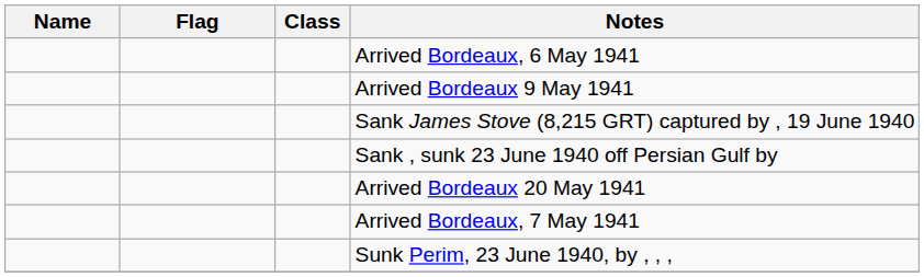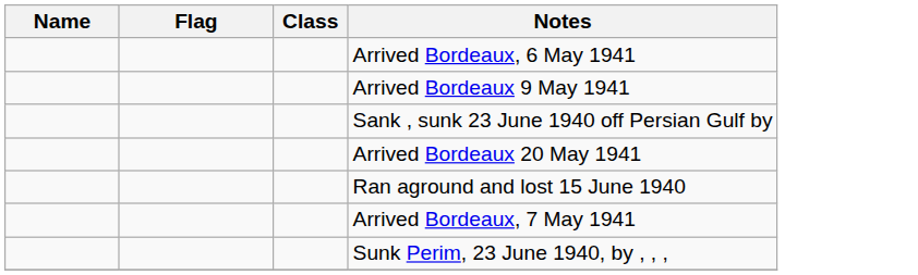 <table class="wikitable sortable">
 <tr>
 <th scope="col" width="80px">Name</th>
 <th scope="col" width="110px">Flag</th>
 <th scope="col" width="50px">Class</th>
 <th>Notes</th>
 </tr>
 <tr>
 <td align="left"></td>
 <td align="left"></td>
 <td align="left"></td>
 <td align="left">Arrived <a href='#'>Bordeaux</a>, 6 May 1941</td>
 </tr>
 <tr>
 <td align="left"></td>
 <td align="left"></td>
 <td align="left"></td>
 <td align="left">Arrived <a href='#'>Bordeaux</a> 9 May 1941</td>
 </tr>
 <tr>
 <td align="left"></td>
 <td align="left"></td>
 <td align="left"></td>
-<td align="left">Sank <em>James Stove</em> (8,215 GRT) captured by , 19 June 1940</td>
-</tr>
-<tr>
-<td align="left"></td>
-<td align="left"></td>
-<td align="left"></td>
 <td align="left">Sank , sunk 23 June 1940 off Persian Gulf by </td>
 </tr>
 <tr>
 <td align="left"></td>
 <td align="left"></td>
 <td align="left"></td>
 <td align="left">Arrived <a href='#'>Bordeaux</a> 20 May 1941</td>
+</tr>
+<tr>
+<td align="left"></td>
+<td align="left"></td>
+<td align="left"></td>
+<td align="left">Ran aground and lost 15 June 1940</td>
 </tr>
 <tr>
 <td align="left"></td>
 <td align="left"></td>
 <td align="left"></td>
 <td align="left">Arrived <a href='#'>Bordeaux</a>,  7 May 1941</td>
 </tr>
 <tr>
 <td align="left"></td>
 <td align="left"></td>
 <td align="left"></td>
 <td align="left">Sunk <a href='#'>Perim</a>, 23 June 1940, by , , , </td>
 </tr>
 <tr>
 </tr>
 </table>
